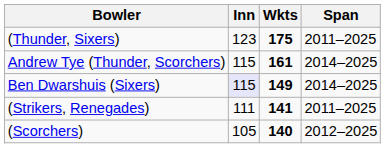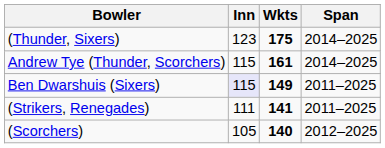 <table class="wikitable" style="text-align:center">
 <tr>
 <th>Bowler</th>
 <th>Inn</th>
 <th>Wkts</th>
 <th>Span</th>
 </tr>
 <tr>
 <td style="text-align:left"><span><a href='#'></a></span> <a href='#'><span></span></a>  <span>(<a href='#'>Thunder</a>, <a href='#'>Sixers</a>)</span></td>
 <td>123</td>
 <td><strong>175</strong></td>
-<td style="text-align:left">2011–2025</td>
+<td style="text-align:left">2014–2025</td>
 </tr>
 <tr>
 <td style="text-align:left"><span><a href='#'></a> <a href='#'></a></span><a href='#'>Andrew Tye</a> <span>(<a href='#'>Thunder</a>, <a href='#'>Scorchers</a>)</span></td>
 <td>115</td>
 <td><strong>161</strong></td>
 <td style="text-align:left">2014–2025</td>
 </tr>
 <tr>
 <td style="text-align:left"><span><a href='#'></a></span> <a href='#'>Ben Dwarshuis</a> <span>(<a href='#'>Sixers</a>)</span></td>
 <td style="background: lavender;">115</td>
 <td><strong>149</strong></td>
-<td style="text-align:left">2014–2025</td>
+<td style="text-align:left">2011–2025</td>
 </tr>
 <tr>
 <td style="text-align:left"><span><a href='#'></a></span> <a href='#'><span></span></a>  <span>(<a href='#'>Strikers</a>, <a href='#'>Renegades</a>)</span></td>
 <td>111</td>
 <td><strong>141</strong></td>
 <td style="text-align:left">2011–2025</td>
 </tr>
 <tr>
 <td style="text-align:left"><span><a href='#'></a></span>  <span>(<a href='#'>Scorchers</a>)</span></td>
 <td>105</td>
 <td><strong>140</strong></td>
 <td style="text-align:left">2012–2025</td>
 </tr>
 </table>
